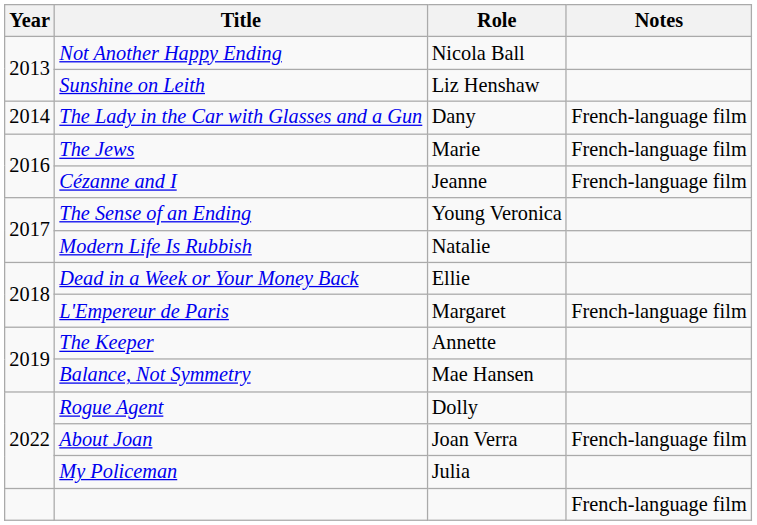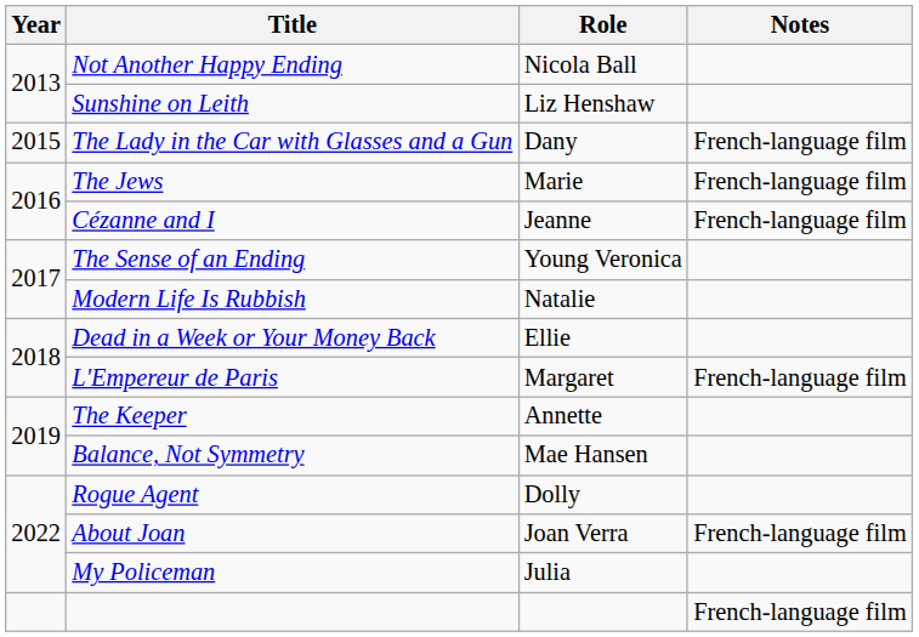 <table class="wikitable sortable">
 <tr>
 <th>Year</th>
 <th>Title</th>
 <th>Role</th>
 <th>Notes</th>
 </tr>
 <tr>
 <td rowspan=2>2013</td>
 <td><em><a href='#'>Not Another Happy Ending</a></em></td>
 <td>Nicola Ball</td>
 <td></td>
 </tr>
 <tr>
 <td><em><a href='#'>Sunshine on Leith</a></em></td>
 <td>Liz Henshaw</td>
 <td></td>
 </tr>
 <tr>
-<td>2014</td>
+<td>2015</td>
 <td><em><a href='#'>The Lady in the Car with Glasses and a Gun</a></em></td>
 <td>Dany</td>
 <td>French-language film</td>
 </tr>
 <tr>
 <td rowspan=2>2016</td>
 <td><em><a href='#'>The Jews</a></em></td>
 <td>Marie</td>
 <td>French-language film</td>
 </tr>
 <tr>
 <td><em><a href='#'>Cézanne and I</a></em></td>
 <td>Jeanne</td>
 <td>French-language film</td>
 </tr>
 <tr>
 <td rowspan=2>2017</td>
 <td><em><a href='#'>The Sense of an Ending</a></em></td>
 <td>Young Veronica</td>
 <td></td>
 </tr>
 <tr>
 <td><em><a href='#'>Modern Life Is Rubbish</a></em></td>
 <td>Natalie</td>
 <td></td>
 </tr>
 <tr>
 <td rowspan="2">2018</td>
 <td><em><a href='#'>Dead in a Week or Your Money Back</a></em></td>
 <td>Ellie</td>
 <td></td>
 </tr>
 <tr>
 <td><em><a href='#'>L'Empereur de Paris</a></em></td>
 <td>Margaret</td>
 <td>French-language film</td>
 </tr>
 <tr>
 <td rowspan="2">2019</td>
 <td><em><a href='#'>The Keeper</a></em></td>
 <td>Annette</td>
 <td></td>
 </tr>
 <tr>
 <td><em><a href='#'>Balance, Not Symmetry</a></em></td>
 <td>Mae Hansen</td>
 <td></td>
 </tr>
 <tr>
 <td rowspan=3>2022</td>
 <td><em><a href='#'>Rogue Agent</a></em></td>
 <td>Dolly</td>
 <td></td>
 </tr>
 <tr>
 <td><em><a href='#'>About Joan</a></em></td>
 <td>Joan Verra</td>
 <td>French-language film</td>
 </tr>
 <tr>
 <td><em><a href='#'>My Policeman</a></em></td>
 <td>Julia</td>
 <td></td>
 </tr>
 <tr>
 <td></td>
 <td></td>
 <td></td>
 <td>French-language film</td>
 </tr>
 </table>
